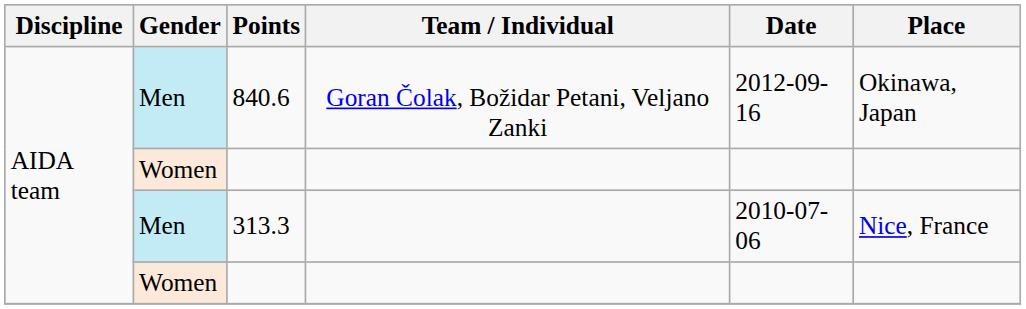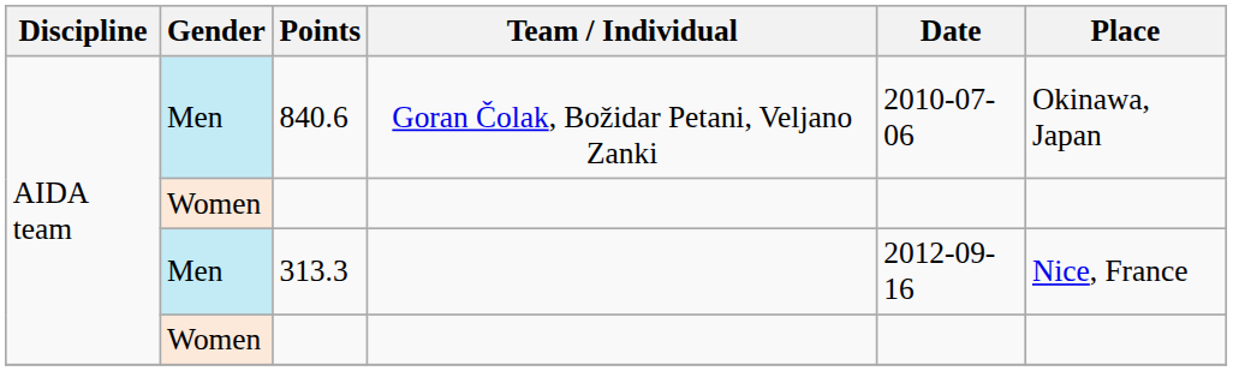 <table class="wikitable sortable" style="font-size: 95%;">
 <tr>
 <th>Discipline</th>
 <th>Gender</th>
 <th>Points</th>
 <th>Team / Individual</th>
 <th>Date</th>
 <th>Place</th>
 </tr>
 <tr>
 <td rowspan="4">AIDA team</td>
 <td bgcolor="#c2ebf5">Men</td>
 <td>840.6</td>
 <td align="center"><br><a href='#'>Goran Čolak</a>, Božidar Petani, Veljano Zanki</td>
-<td>2012-09-16</td>
+<td>2010-07-06</td>
 <td>Okinawa, Japan </td>
 </tr>
 <tr>
 <td bgcolor="#fde9d9">Women</td>
 <td></td>
 <td align="center"></td>
 <td></td>
 <td></td>
 </tr>
 <tr>
 <td bgcolor="#c2ebf5">Men</td>
 <td>313.3</td>
 <td align="center"></td>
-<td>2010-07-06</td>
+<td>2012-09-16</td>
 <td><a href='#'>Nice</a>, France </td>
 </tr>
 <tr>
 <td bgcolor="#fde9d9">Women</td>
 <td></td>
 <td align="center"></td>
 <td></td>
 <td></td>
 </tr>
 <tr>
 </tr>
 </table>
